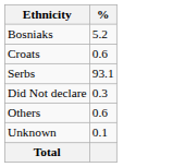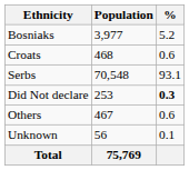 <table class="wikitable">
 <tr>
 <th>Ethnicity</th>
+<th>Population</th>
 <th>%</th>
 </tr>
 <tr>
 <td>Bosniaks</td>
+<td>3,977</td>
 <td>5.2</td>
 </tr>
 <tr>
 <td>Croats</td>
+<td>468</td>
 <td>0.6</td>
 </tr>
 <tr>
 <td>Serbs</td>
+<td>70,548</td>
 <td>93.1</td>
 </tr>
 <tr>
 <td>Did Not declare</td>
-<td>0.3</td>
+<td>253</td>
+<td><strong>0.3</strong></td>
 </tr>
 <tr>
 <td>Others</td>
+<td>467</td>
 <td>0.6</td>
 </tr>
 <tr>
 <td>Unknown</td>
+<td>56</td>
 <td>0.1</td>
 </tr>
 <tr>
 <th>Total</th>
+<th>75,769</th>
 <th></th>
 </tr>
 </table>
